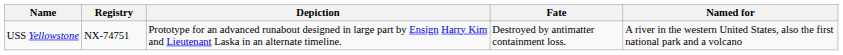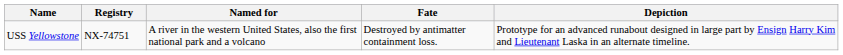 <table class="wikitable" width=100%>
 <tr bgcolor="#e7e8ff">
 <th width=110px>Name</th>
 <th width=90px>Registry</th>
+<th>Named for</th>
+<th>Fate</th>
 <th>Depiction</th>
-<th>Fate</th>
-<th>Named for</th>
 </tr>
 <tr>
 <td>USS <em><a href='#'>Yellowstone</a></em></td>
 <td>NX-74751</td>
+<td>A river in the western United States, also the first national park and a volcano</td>
+<td>Destroyed by antimatter containment loss.</td>
 <td>Prototype for an advanced runabout designed in large part by <a href='#'>Ensign</a> <a href='#'>Harry Kim</a> and <a href='#'>Lieutenant</a> Laska in an alternate timeline.</td>
-<td>Destroyed by antimatter containment loss.</td>
-<td>A river in the western United States, also the first national park and a volcano</td>
 </tr>
 </table>
